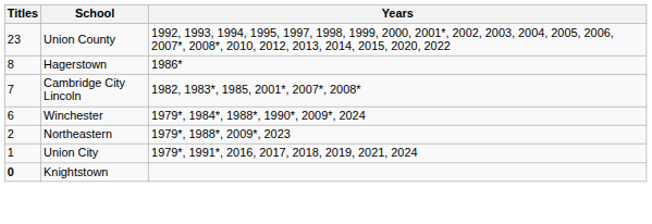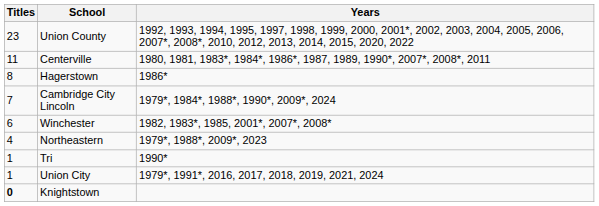 <table class="wikitable">
 <tr>
 <th>Titles</th>
 <th>School</th>
 <th>Years</th>
 </tr>
 <tr>
 <td>23</td>
 <td>Union County</td>
 <td>1992, 1993, 1994, 1995, 1997, 1998, 1999, 2000, 2001*, 2002, 2003, 2004, 2005, 2006, 2007*, 2008*, 2010, 2012, 2013, 2014, 2015, 2020, 2022</td>
 </tr>
 <tr>
+<td>11</td>
+<td>Centerville</td>
+<td>1980, 1981, 1983*, 1984*, 1986*, 1987, 1989, 1990*, 2007*, 2008*, 2011</td>
+</tr>
+<tr>
 <td>8</td>
 <td>Hagerstown</td>
 <td>1986*</td>
 </tr>
 <tr>
 <td>7</td>
 <td>Cambridge City Lincoln</td>
-<td>1982, 1983*, 1985, 2001*, 2007*, 2008*</td>
+<td>1979*, 1984*, 1988*, 1990*, 2009*, 2024</td>
 </tr>
 <tr>
 <td>6</td>
 <td>Winchester</td>
-<td>1979*, 1984*, 1988*, 1990*, 2009*, 2024</td>
+<td>1982, 1983*, 1985, 2001*, 2007*, 2008*</td>
 </tr>
 <tr>
-<td>2</td>
+<td>4</td>
 <td>Northeastern</td>
 <td>1979*, 1988*, 2009*, 2023</td>
+</tr>
+<tr>
+<td>1</td>
+<td>Tri</td>
+<td>1990*</td>
 </tr>
 <tr>
 <td>1</td>
 <td>Union City</td>
 <td>1979*, 1991*, 2016, 2017, 2018, 2019, 2021, 2024</td>
 </tr>
 <tr>
 <td><strong>0</strong></td>
 <td>Knightstown</td>
 <td></td>
 </tr>
 </table>
